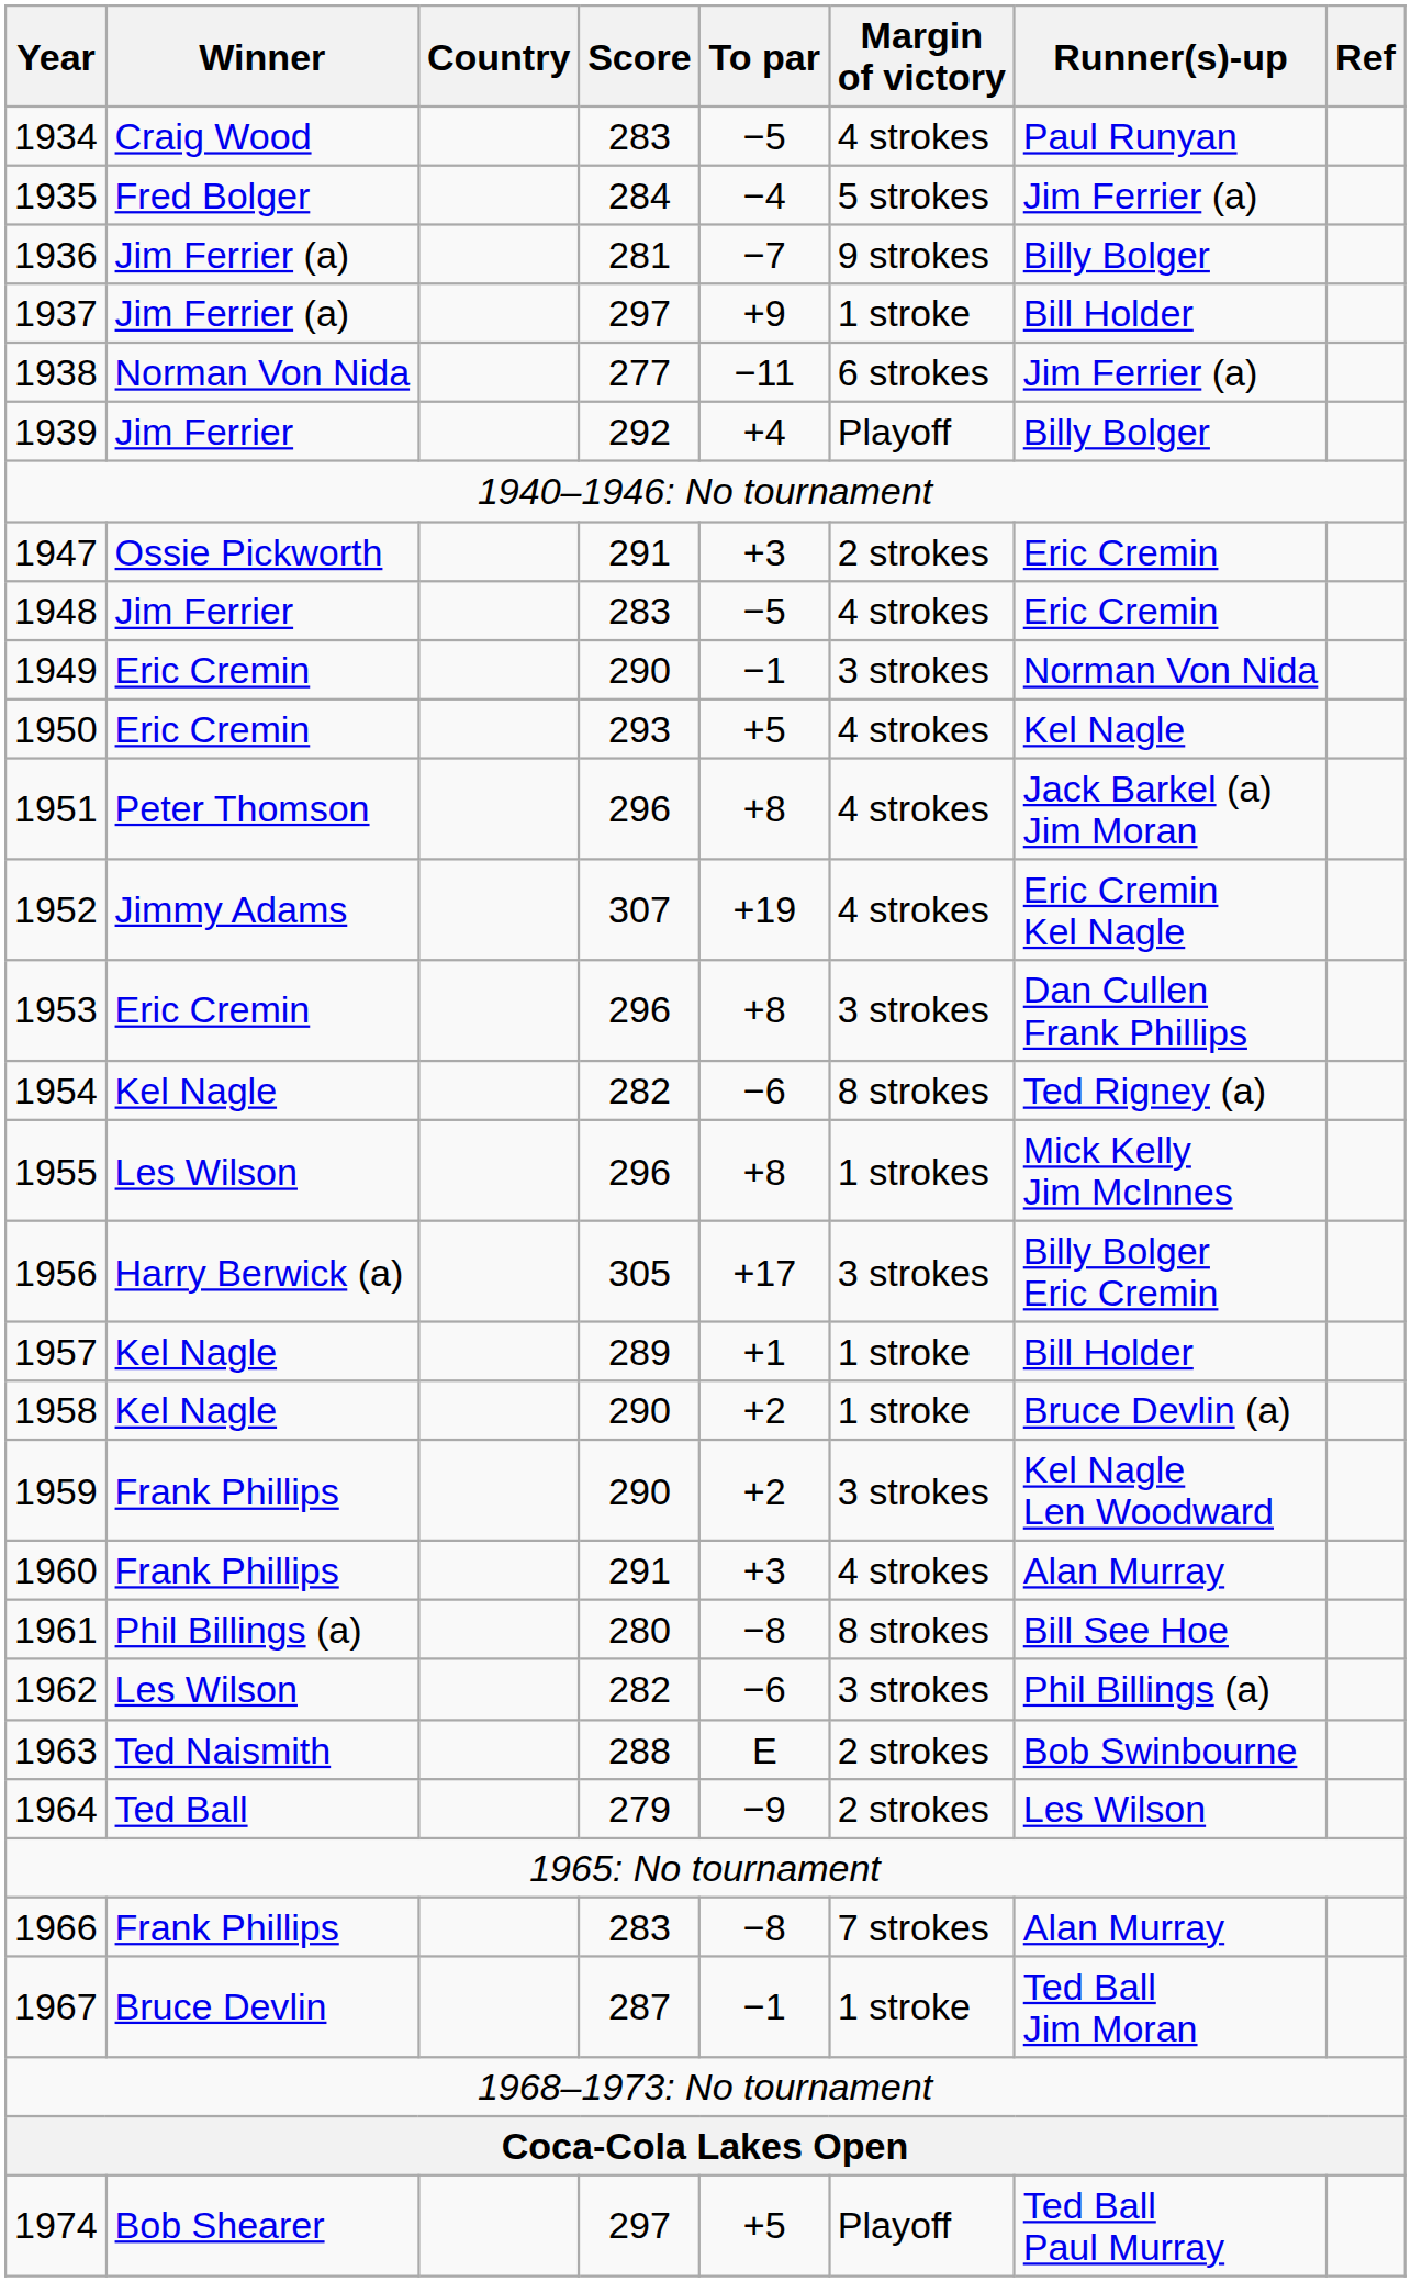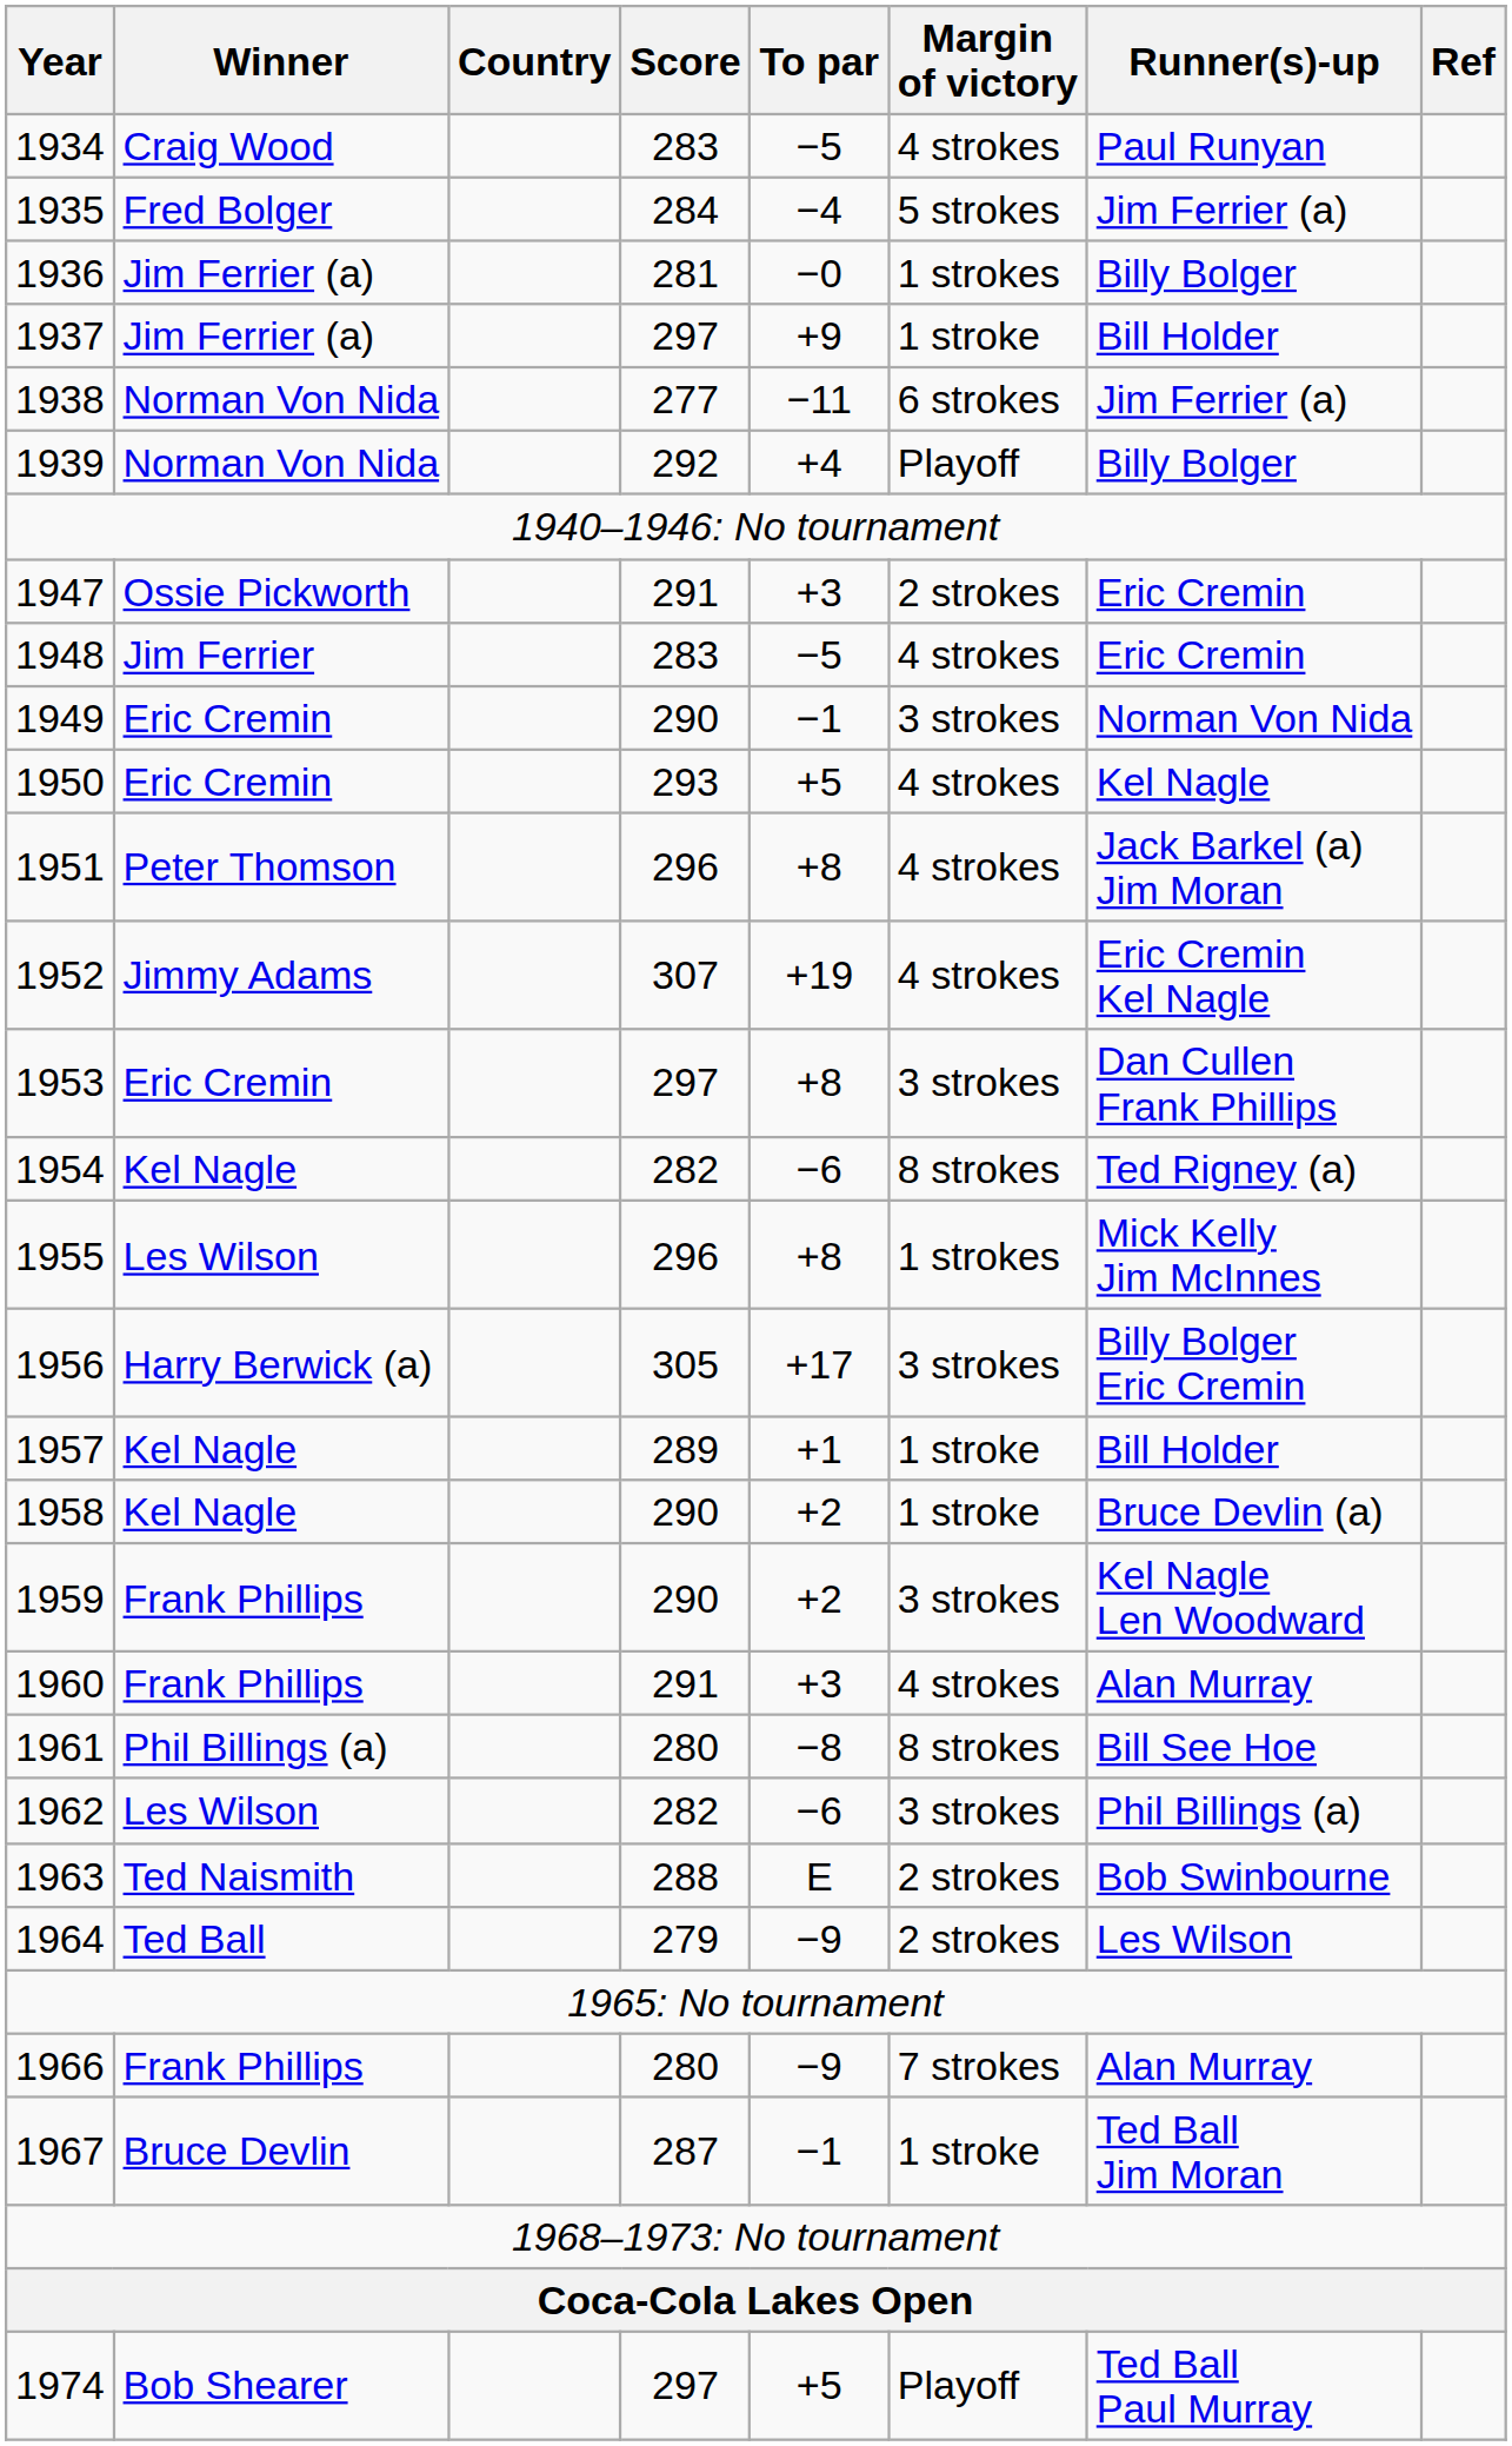 <table class=wikitable style="font-size:95%">
 <tr>
 <th>Year</th>
 <th>Winner</th>
 <th>Country</th>
 <th>Score</th>
 <th>To par</th>
 <th>Margin<br>of victory</th>
 <th>Runner(s)-up</th>
 <th>Ref</th>
 </tr>
 <tr>
 <td>1934</td>
 <td><a href='#'>Craig Wood</a></td>
 <td></td>
 <td align=center>283</td>
 <td align=center>−5</td>
 <td>4 strokes</td>
 <td> <a href='#'>Paul Runyan</a></td>
 <td></td>
 </tr>
 <tr>
 <td>1935</td>
 <td><a href='#'>Fred Bolger</a></td>
 <td></td>
 <td align=center>284</td>
 <td align=center>−4</td>
 <td>5 strokes</td>
 <td> <a href='#'>Jim Ferrier</a> (a)</td>
 <td></td>
 </tr>
 <tr>
 <td>1936</td>
 <td><a href='#'>Jim Ferrier</a> (a)</td>
 <td></td>
 <td align=center>281</td>
-<td align=center>−7</td>
-<td>9 strokes</td>
+<td align=center>−0</td>
+<td>1 strokes</td>
 <td> <a href='#'>Billy Bolger</a></td>
 <td></td>
 </tr>
 <tr>
 <td>1937</td>
 <td><a href='#'>Jim Ferrier</a> (a)</td>
 <td></td>
 <td align=center>297</td>
 <td align=center>+9</td>
 <td>1 stroke</td>
 <td> <a href='#'>Bill Holder</a></td>
 <td></td>
 </tr>
 <tr>
 <td>1938</td>
 <td><a href='#'>Norman Von Nida</a></td>
 <td></td>
 <td align=center>277</td>
 <td align=center>−11</td>
 <td>6 strokes</td>
 <td> <a href='#'>Jim Ferrier</a> (a)</td>
 <td></td>
 </tr>
 <tr>
 <td>1939</td>
-<td><a href='#'>Jim Ferrier</a></td>
+<td><a href='#'>Norman Von Nida</a></td>
 <td></td>
 <td align=center>292</td>
 <td align=center>+4</td>
 <td>Playoff</td>
 <td> <a href='#'>Billy Bolger</a></td>
 <td></td>
 </tr>
 <tr>
 <td colspan=8 align=center><em>1940–1946: No tournament</em></td>
 </tr>
 <tr>
 <td>1947</td>
 <td><a href='#'>Ossie Pickworth</a></td>
 <td></td>
 <td align=center>291</td>
 <td align=center>+3</td>
 <td>2 strokes</td>
 <td> <a href='#'>Eric Cremin</a></td>
 <td></td>
 </tr>
 <tr>
 <td>1948</td>
 <td><a href='#'>Jim Ferrier</a></td>
 <td></td>
 <td align=center>283</td>
 <td align=center>−5</td>
 <td>4 strokes</td>
 <td> <a href='#'>Eric Cremin</a></td>
 <td></td>
 </tr>
 <tr>
 <td>1949</td>
 <td><a href='#'>Eric Cremin</a></td>
 <td></td>
 <td align=center>290</td>
 <td align=center>−1</td>
 <td>3 strokes</td>
 <td> <a href='#'>Norman Von Nida</a></td>
 <td></td>
 </tr>
 <tr>
 <td>1950</td>
 <td><a href='#'>Eric Cremin</a></td>
 <td></td>
 <td align=center>293</td>
 <td align=center>+5</td>
 <td>4 strokes</td>
 <td> <a href='#'>Kel Nagle</a></td>
 <td></td>
 </tr>
 <tr>
 <td>1951</td>
 <td><a href='#'>Peter Thomson</a></td>
 <td></td>
 <td align=center>296</td>
 <td align=center>+8</td>
 <td>4 strokes</td>
 <td> <a href='#'>Jack Barkel</a> (a)<br> <a href='#'>Jim Moran</a></td>
 <td></td>
 </tr>
 <tr>
 <td>1952</td>
 <td><a href='#'>Jimmy Adams</a></td>
 <td></td>
 <td align=center>307</td>
 <td align=center>+19</td>
 <td>4 strokes</td>
 <td> <a href='#'>Eric Cremin</a><br> <a href='#'>Kel Nagle</a></td>
 <td></td>
 </tr>
 <tr>
 <td>1953</td>
 <td><a href='#'>Eric Cremin</a></td>
 <td></td>
-<td align=center>296</td>
+<td align=center>297</td>
 <td align=center>+8</td>
 <td>3 strokes</td>
 <td> <a href='#'>Dan Cullen</a><br> <a href='#'>Frank Phillips</a></td>
 <td></td>
 </tr>
 <tr>
 <td>1954</td>
 <td><a href='#'>Kel Nagle</a></td>
 <td></td>
 <td align=center>282</td>
 <td align=center>−6</td>
 <td>8 strokes</td>
 <td> <a href='#'>Ted Rigney</a> (a)</td>
 <td></td>
 </tr>
 <tr>
 <td>1955</td>
 <td><a href='#'>Les Wilson</a></td>
 <td></td>
 <td align=center>296</td>
 <td align=center>+8</td>
 <td>1 strokes</td>
 <td> <a href='#'>Mick Kelly</a><br> <a href='#'>Jim McInnes</a></td>
 <td></td>
 </tr>
 <tr>
 <td>1956</td>
 <td><a href='#'>Harry Berwick</a> (a)</td>
 <td></td>
 <td align=center>305</td>
 <td align=center>+17</td>
 <td>3 strokes</td>
 <td> <a href='#'>Billy Bolger</a><br> <a href='#'>Eric Cremin</a></td>
 <td></td>
 </tr>
 <tr>
 <td>1957</td>
 <td><a href='#'>Kel Nagle</a></td>
 <td></td>
 <td align=center>289</td>
 <td align=center>+1</td>
 <td>1 stroke</td>
 <td> <a href='#'>Bill Holder</a></td>
 <td></td>
 </tr>
 <tr>
 <td>1958</td>
 <td><a href='#'>Kel Nagle</a></td>
 <td></td>
 <td align=center>290</td>
 <td align=center>+2</td>
 <td>1 stroke</td>
 <td> <a href='#'>Bruce Devlin</a> (a)</td>
 <td></td>
 </tr>
 <tr>
 <td>1959</td>
 <td><a href='#'>Frank Phillips</a></td>
 <td></td>
 <td align=center>290</td>
 <td align=center>+2</td>
 <td>3 strokes</td>
 <td> <a href='#'>Kel Nagle</a><br> <a href='#'>Len Woodward</a></td>
 <td></td>
 </tr>
 <tr>
 <td>1960</td>
 <td><a href='#'>Frank Phillips</a></td>
 <td></td>
 <td align=center>291</td>
 <td align=center>+3</td>
 <td>4 strokes</td>
 <td> <a href='#'>Alan Murray</a></td>
 <td></td>
 </tr>
 <tr>
 <td>1961</td>
 <td><a href='#'>Phil Billings</a> (a)</td>
 <td></td>
 <td align=center>280</td>
 <td align=center>−8</td>
 <td>8 strokes</td>
 <td> <a href='#'>Bill See Hoe</a></td>
 <td></td>
 </tr>
 <tr>
 <td>1962</td>
 <td><a href='#'>Les Wilson</a></td>
 <td></td>
 <td align=center>282</td>
 <td align=center>−6</td>
 <td>3 strokes</td>
 <td> <a href='#'>Phil Billings</a> (a)</td>
 <td></td>
 </tr>
 <tr>
 <td>1963</td>
 <td><a href='#'>Ted Naismith</a></td>
 <td></td>
 <td align=center>288</td>
 <td align=center>E</td>
 <td>2 strokes</td>
 <td> <a href='#'>Bob Swinbourne</a></td>
 <td></td>
 </tr>
 <tr>
 <td>1964</td>
 <td><a href='#'>Ted Ball</a></td>
 <td></td>
 <td align=center>279</td>
 <td align=center>−9</td>
 <td>2 strokes</td>
 <td> <a href='#'>Les Wilson</a></td>
 <td></td>
 </tr>
 <tr>
 <td colspan=8 align=center><em>1965: No tournament</em></td>
 </tr>
 <tr>
 <td>1966</td>
 <td><a href='#'>Frank Phillips</a></td>
 <td></td>
-<td align=center>283</td>
-<td align=center>−8</td>
+<td align=center>280</td>
+<td align=center>−9</td>
 <td>7 strokes</td>
 <td> <a href='#'>Alan Murray</a></td>
 <td></td>
 </tr>
 <tr>
 <td>1967</td>
 <td><a href='#'>Bruce Devlin</a></td>
 <td></td>
 <td align=center>287</td>
 <td align=center>−1</td>
 <td>1 stroke</td>
 <td> <a href='#'>Ted Ball</a><br> <a href='#'>Jim Moran</a></td>
 <td></td>
 </tr>
 <tr>
 <td colspan=8 align=center><em>1968–1973: No tournament</em></td>
 </tr>
 <tr>
 <th colspan=8>Coca-Cola Lakes Open</th>
 </tr>
 <tr>
 <td>1974</td>
 <td><a href='#'>Bob Shearer</a></td>
 <td></td>
 <td align=center>297</td>
 <td align=center>+5</td>
 <td>Playoff</td>
 <td> <a href='#'>Ted Ball</a><br> <a href='#'>Paul Murray</a></td>
 <td></td>
 </tr>
 </table>
